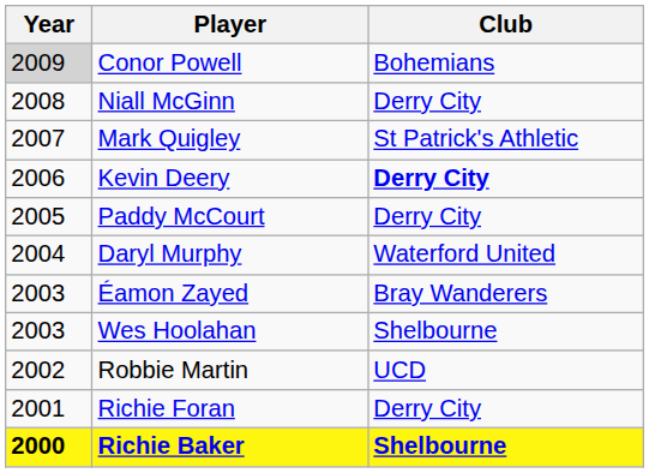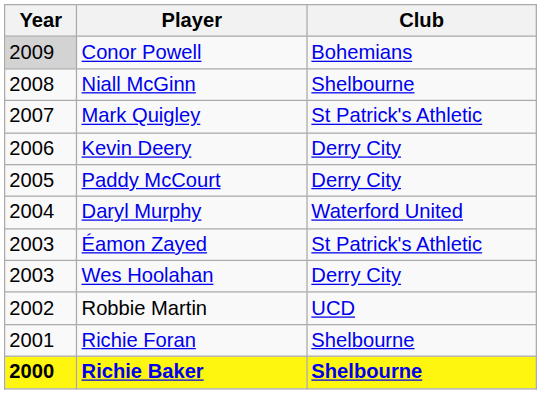 <table class="wikitable">
 <tr>
 <th>Year</th>
 <th>Player</th>
 <th>Club</th>
 </tr>
 <tr>
 <td width="50px" style="background: lightgrey;">2009</td>
 <td width="175px"> <a href='#'>Conor Powell</a></td>
 <td width="175px"><a href='#'>Bohemians</a></td>
 </tr>
 <tr>
 <td width="50px">2008</td>
 <td width="175px"> <a href='#'>Niall McGinn</a></td>
-<td width="175px"><a href='#'>Derry City</a></td>
+<td width="175px"><a href='#'>Shelbourne</a></td>
 </tr>
 <tr>
 <td width="50px">2007</td>
 <td width="175px"> <a href='#'>Mark Quigley</a></td>
 <td width="175px"><a href='#'>St Patrick's Athletic</a></td>
 </tr>
 <tr>
 <td width="50px">2006</td>
 <td width="175px"> <a href='#'>Kevin Deery</a></td>
-<td width="175px"><strong><a href='#'>Derry City</a></strong></td>
+<td width="175px"><a href='#'>Derry City</a></td>
 </tr>
 <tr>
 <td width="50px">2005</td>
 <td width="175px"> <a href='#'>Paddy McCourt</a></td>
 <td width="175px"><a href='#'>Derry City</a></td>
 </tr>
 <tr>
 <td width="50px">2004</td>
 <td width="175px"> <a href='#'>Daryl Murphy</a></td>
 <td width="175px"><a href='#'>Waterford United</a></td>
 </tr>
 <tr>
 <td width="50px">2003</td>
 <td width="175px"> <a href='#'>Éamon Zayed</a></td>
-<td width="175px"><a href='#'>Bray Wanderers</a></td>
+<td width="175px"><a href='#'>St Patrick's Athletic</a></td>
 </tr>
 <tr>
 <td width="50px">2003</td>
 <td width="175px"> <a href='#'>Wes Hoolahan</a></td>
-<td width="175px"><a href='#'>Shelbourne</a></td>
+<td width="175px"><a href='#'>Derry City</a></td>
 </tr>
 <tr>
 <td width="50px">2002</td>
 <td width="175px"> Robbie Martin</td>
 <td width="175px"><a href='#'>UCD</a></td>
 </tr>
 <tr>
 <td width="50px">2001</td>
 <td width="175px"> <a href='#'>Richie Foran</a></td>
-<td width="175px"><a href='#'>Derry City</a></td>
+<td width="175px"><a href='#'>Shelbourne</a></td>
 </tr>
 <tr bgcolor=#FFF60F>
 <td width="50px"><strong>2000</strong></td>
 <td width="175px"> <strong><a href='#'>Richie Baker</a></strong></td>
 <td width="175px"><strong><a href='#'>Shelbourne</a></strong></td>
 </tr>
 </table>
